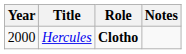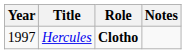 <table class="wikitable sortable">
 <tr>
 <th>Year</th>
 <th>Title</th>
 <th>Role</th>
 <th class="unsortable">Notes</th>
 </tr>
 <tr>
-<td>2000</td>
+<td>1997</td>
 <td><em><a href='#'>Hercules</a></em></td>
 <td><strong>Clotho</strong></td>
 <td></td>
 </tr>
 </table>
